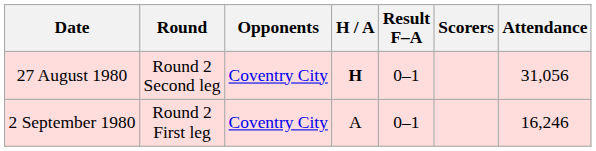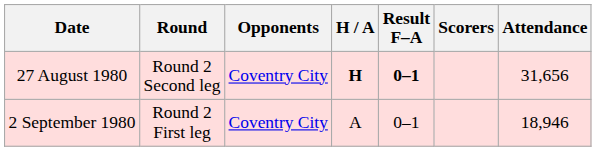 <table class="wikitable" style="text-align:center">
 <tr>
 <th>Date</th>
 <th>Round</th>
 <th>Opponents</th>
 <th>H / A</th>
 <th>Result<br>F–A</th>
 <th>Scorers</th>
 <th>Attendance</th>
 </tr>
 <tr bgcolor="#ffdddd">
 <td>27 August 1980</td>
 <td>Round 2<br>Second leg</td>
 <td><a href='#'>Coventry City</a></td>
 <td><strong>H</strong></td>
-<td>0–1</td>
+<td><strong>0–1</strong></td>
 <td></td>
-<td>31,056</td>
+<td>31,656</td>
 </tr>
 <tr bgcolor="#ffdddd">
 <td>2 September 1980</td>
 <td>Round 2<br>First leg</td>
 <td><a href='#'>Coventry City</a></td>
 <td>A</td>
 <td>0–1</td>
 <td></td>
-<td>16,246</td>
+<td>18,946</td>
 </tr>
 </table>
